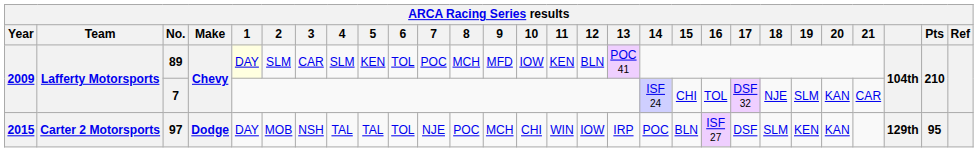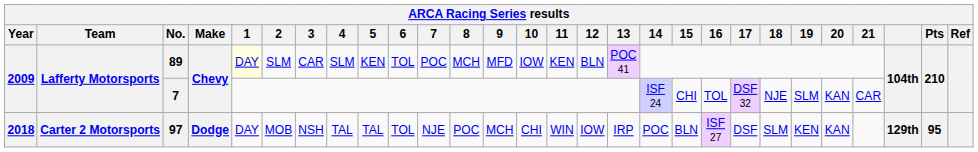 <table class="wikitable" style="text-align:center; font-size:75%">
 <tr>
 <th colspan=45><a href='#'>ARCA Racing Series</a> results</th>
 </tr>
 <tr>
 <th>Year</th>
 <th>Team</th>
 <th>No.</th>
 <th>Make</th>
 <th>1</th>
 <th>2</th>
 <th>3</th>
 <th>4</th>
 <th>5</th>
 <th>6</th>
 <th>7</th>
 <th>8</th>
 <th>9</th>
 <th>10</th>
 <th>11</th>
 <th>12</th>
 <th>13</th>
 <th>14</th>
 <th>15</th>
 <th>16</th>
 <th>17</th>
 <th>18</th>
 <th>19</th>
 <th>20</th>
 <th>21</th>
 <th></th>
 <th>Pts</th>
 <th>Ref</th>
 </tr>
 <tr>
 <th rowspan=2><a href='#'>2009</a></th>
 <th rowspan=2><a href='#'>Lafferty Motorsports</a></th>
 <th>89</th>
 <th rowspan=2><a href='#'>Chevy</a></th>
 <td style="background: lightyellow;"><a href='#'>DAY</a></td>
 <td><a href='#'>SLM</a></td>
 <td><a href='#'>CAR</a></td>
 <td><a href='#'>SLM</a></td>
 <td><a href='#'>KEN</a></td>
 <td><a href='#'>TOL</a></td>
 <td><a href='#'>POC</a></td>
 <td><a href='#'>MCH</a></td>
 <td><a href='#'>MFD</a></td>
 <td><a href='#'>IOW</a></td>
 <td><a href='#'>KEN</a></td>
 <td><a href='#'>BLN</a></td>
 <td style="background:#EFCFFF;"><a href='#'>POC</a><br><small>41</small></td>
 <td colspan=8></td>
 <th rowspan=2>104th</th>
 <th rowspan=2>210</th>
 <th rowspan=2></th>
 </tr>
 <tr>
 <th>7</th>
 <td colspan=13></td>
 <td style="background:#CFCFFF;"><a href='#'>ISF</a><br><small>24</small></td>
 <td><a href='#'>CHI</a></td>
 <td><a href='#'>TOL</a></td>
 <td style="background:#EFCFFF;"><a href='#'>DSF</a><br><small>32</small></td>
 <td><a href='#'>NJE</a></td>
 <td><a href='#'>SLM</a></td>
 <td><a href='#'>KAN</a></td>
 <td><a href='#'>CAR</a></td>
 </tr>
 <tr>
-<th><a href='#'>2015</a></th>
+<th><a href='#'>2018</a></th>
 <th><a href='#'>Carter 2 Motorsports</a></th>
 <th>97</th>
 <th><a href='#'>Dodge</a></th>
 <td><a href='#'>DAY</a></td>
 <td><a href='#'>MOB</a></td>
 <td><a href='#'>NSH</a></td>
 <td><a href='#'>TAL</a></td>
 <td><a href='#'>TAL</a></td>
 <td><a href='#'>TOL</a></td>
 <td><a href='#'>NJE</a></td>
 <td><a href='#'>POC</a></td>
 <td><a href='#'>MCH</a></td>
 <td><a href='#'>CHI</a></td>
 <td><a href='#'>WIN</a></td>
 <td><a href='#'>IOW</a></td>
 <td><a href='#'>IRP</a></td>
 <td><a href='#'>POC</a></td>
 <td><a href='#'>BLN</a></td>
 <td style="background:#EFCFFF;"><a href='#'>ISF</a><br><small>27</small></td>
 <td><a href='#'>DSF</a></td>
 <td><a href='#'>SLM</a></td>
 <td><a href='#'>KEN</a></td>
 <td><a href='#'>KAN</a></td>
 <td></td>
 <th>129th</th>
 <th>95</th>
 <th></th>
 </tr>
 </table>
